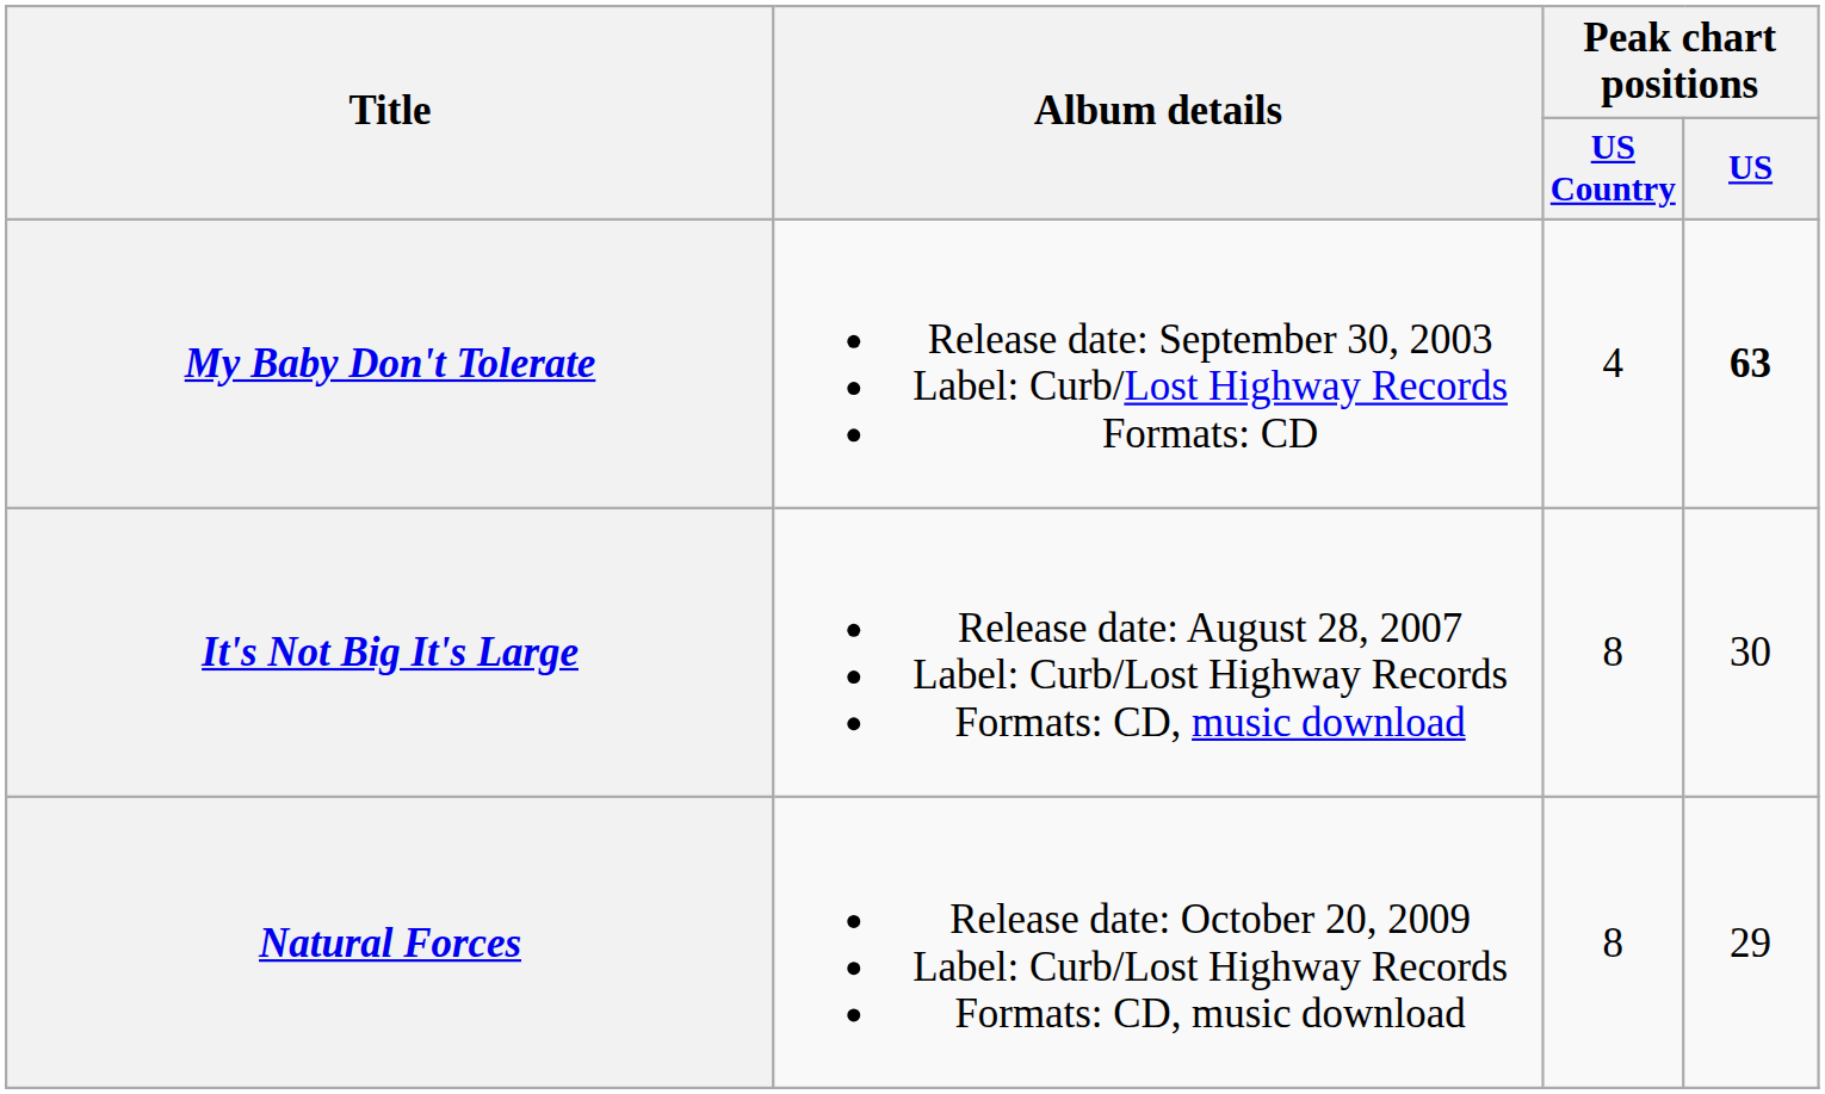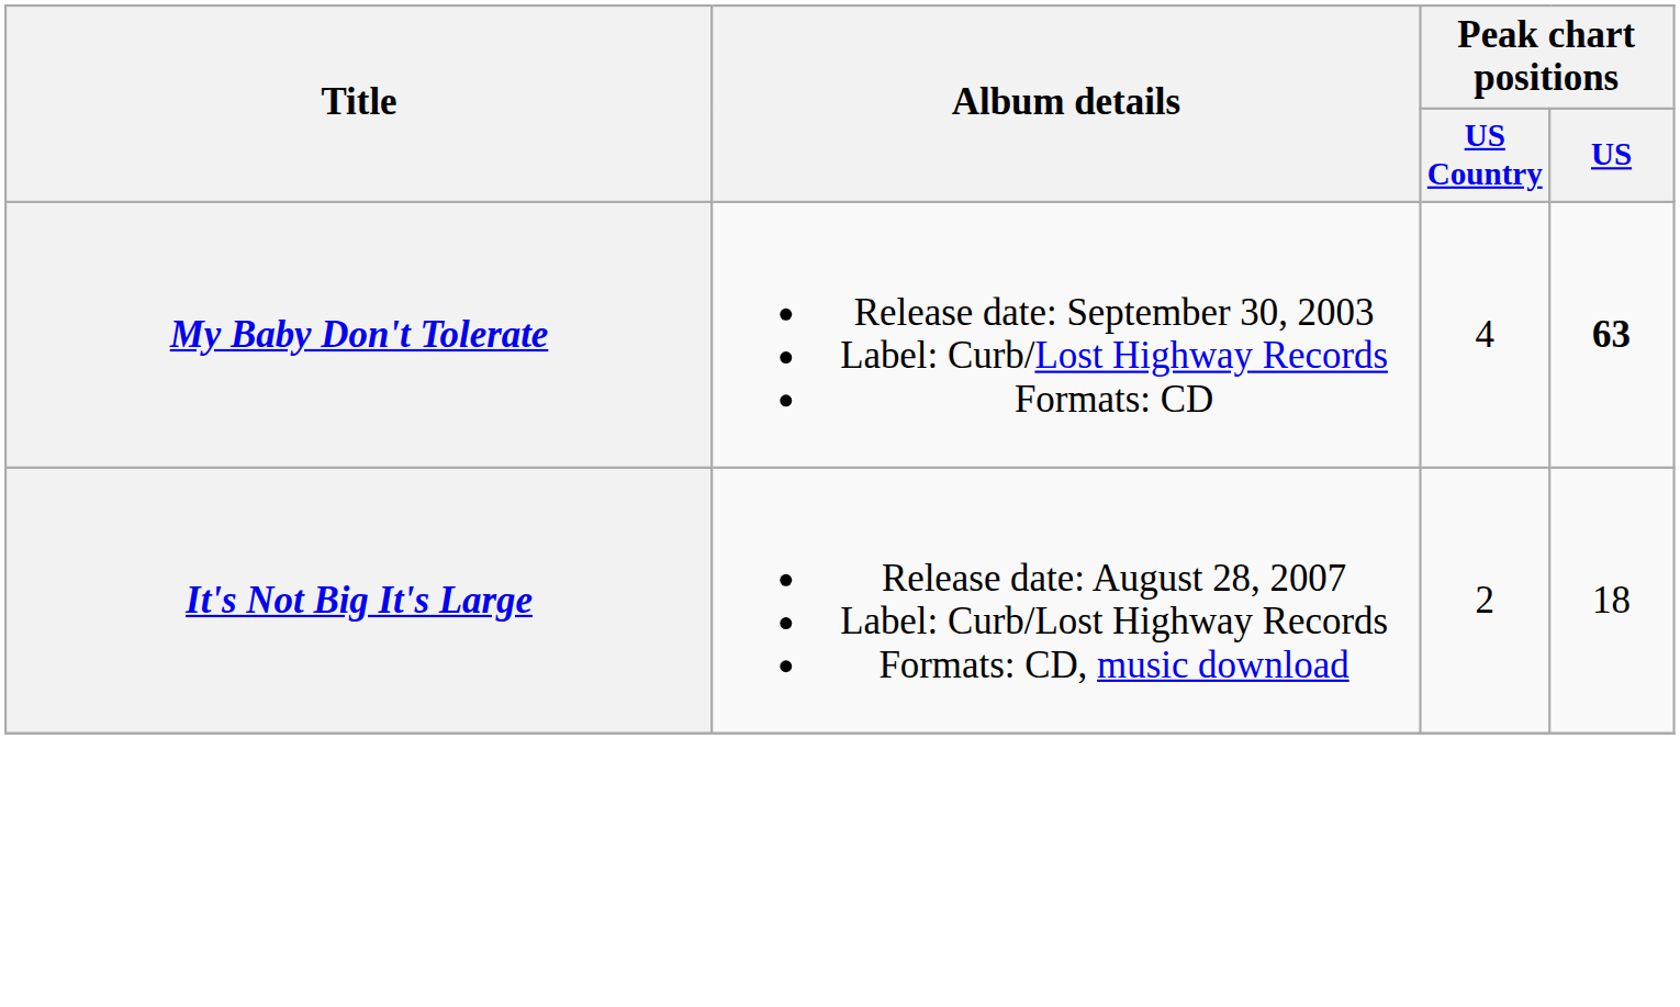 <table class="wikitable plainrowheaders" style="text-align:center;">
 <tr>
 <th rowspan="2" style="width:18em;">Title</th>
 <th rowspan="2" style="width:18em;">Album details</th>
 <th colspan="2">Peak chart<br>positions</th>
 </tr>
 <tr style="font-size:smaller;">
 <th width="45"><a href='#'>US Country</a><br></th>
 <th width="45"><a href='#'>US</a><br></th>
 </tr>
 <tr>
 <th scope="row"><em><a href='#'>My Baby Don't Tolerate</a></em></th>
 <td><br><ul><li>Release date: September 30, 2003</li><li>Label: Curb/<a href='#'>Lost Highway Records</a></li><li>Formats: CD</li></ul></td>
 <td>4</td>
 <td><strong>63</strong></td>
 </tr>
 <tr>
 <th scope="row"><em><a href='#'>It's Not Big It's Large</a></em></th>
 <td><br><ul><li>Release date: August 28, 2007</li><li>Label: Curb/Lost Highway Records</li><li>Formats: CD, <a href='#'>music download</a></li></ul></td>
-<td>8</td>
-<td>30</td>
-</tr>
-<tr>
-<th scope="row"><em><a href='#'>Natural Forces</a></em></th>
-<td><br><ul><li>Release date: October 20, 2009</li><li>Label: Curb/Lost Highway Records</li><li>Formats: CD, music download</li></ul></td>
-<td>8</td>
-<td>29</td>
+<td>2</td>
+<td>18</td>
 </tr>
 <tr>
 </tr>
 </table>
